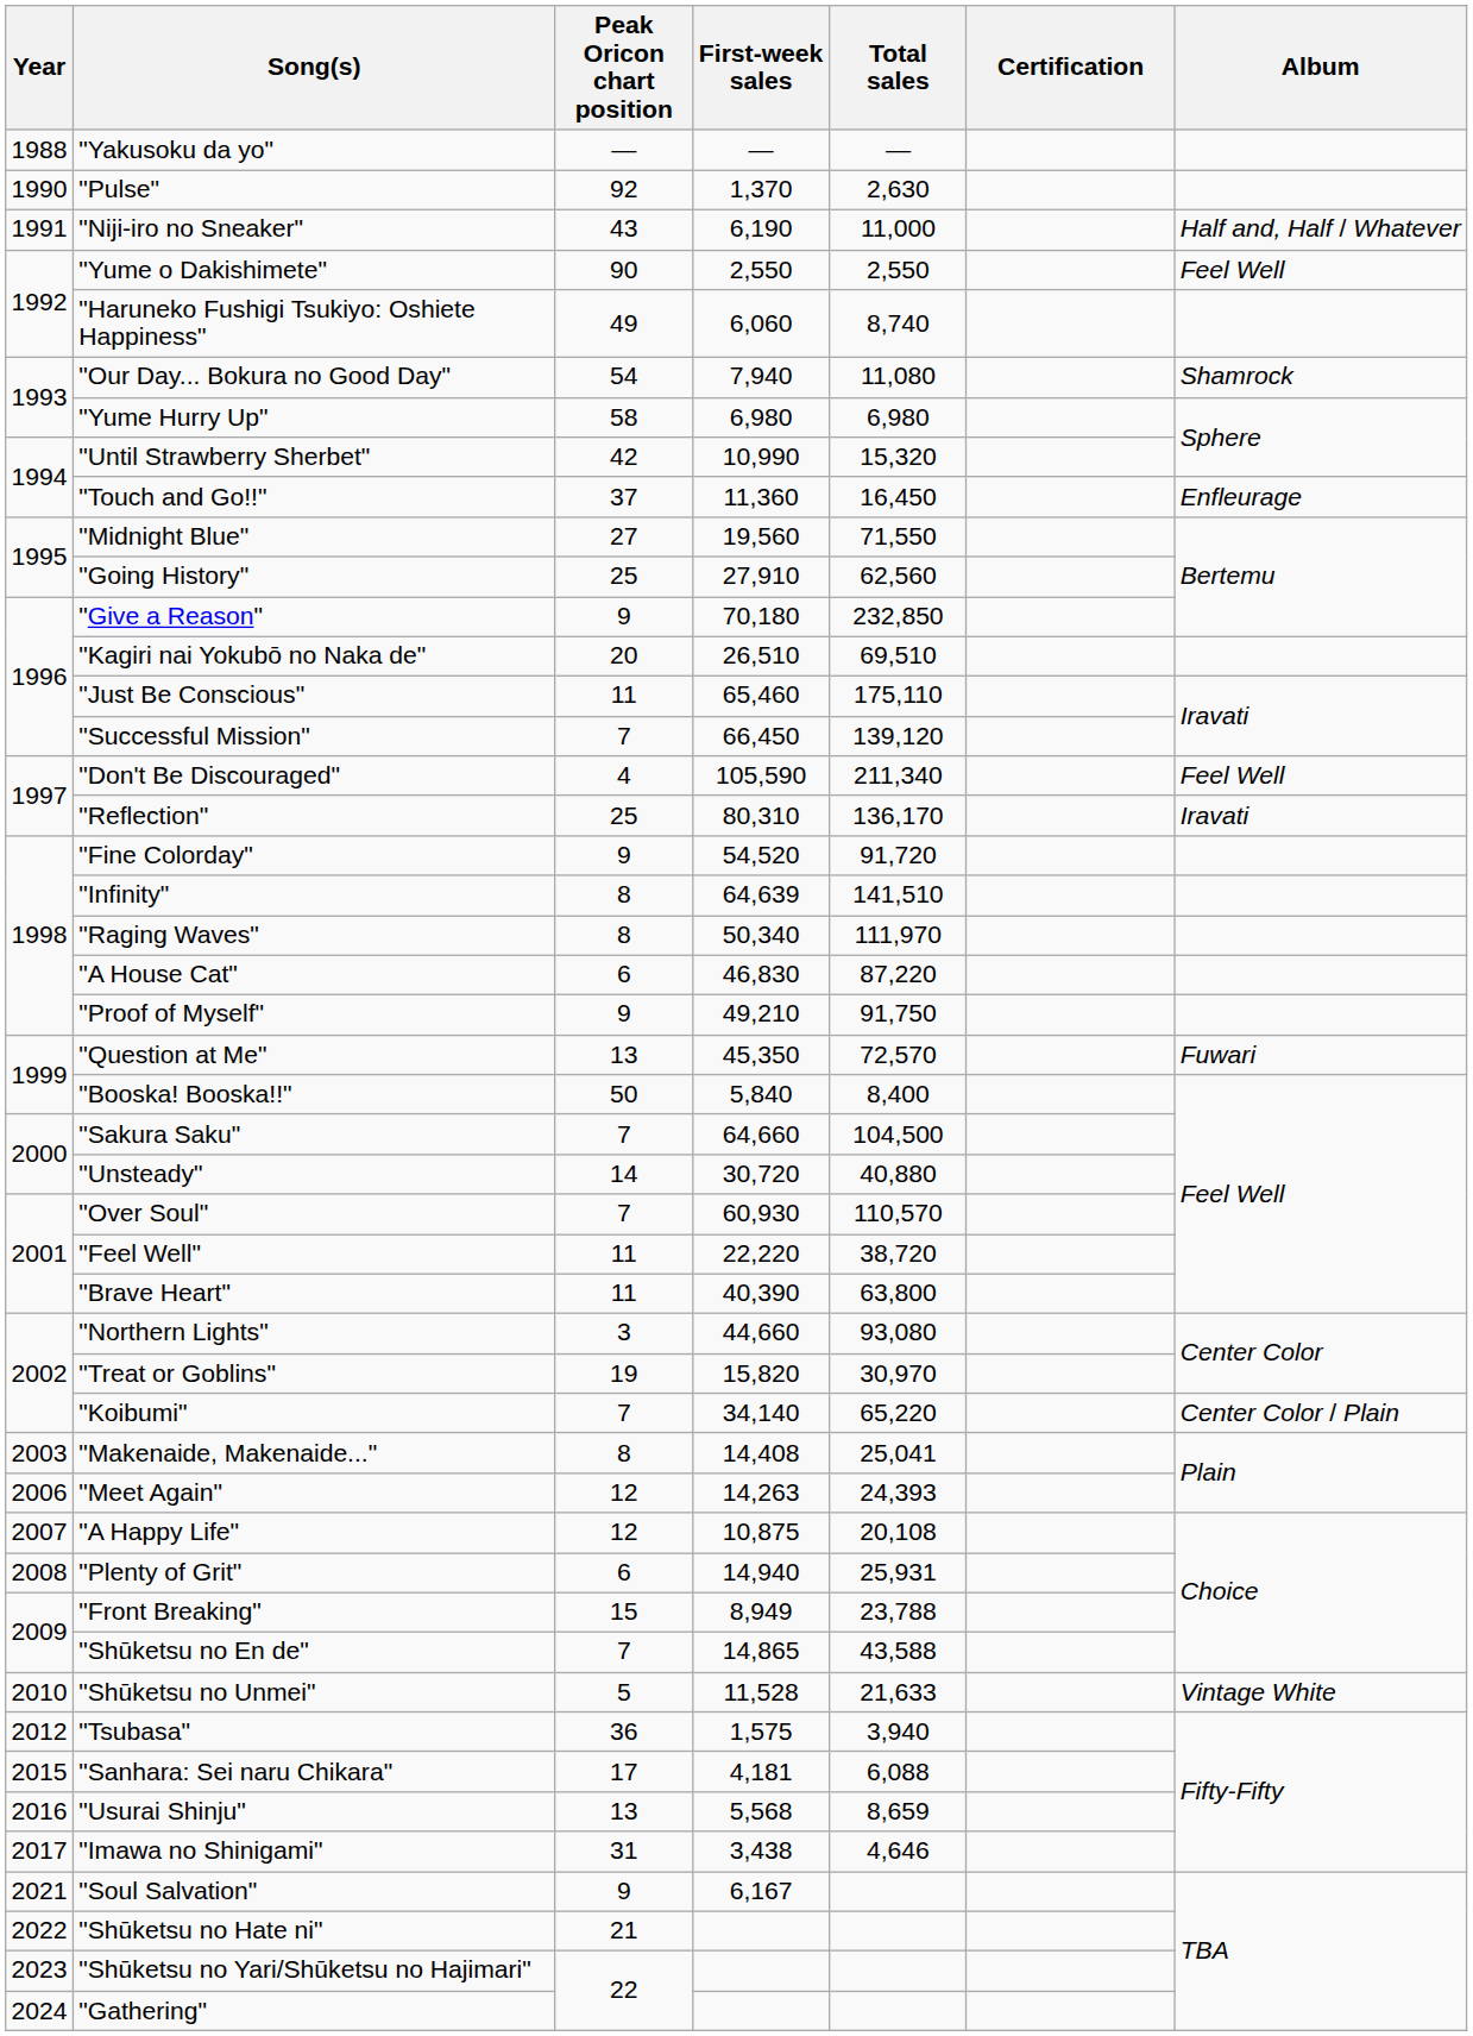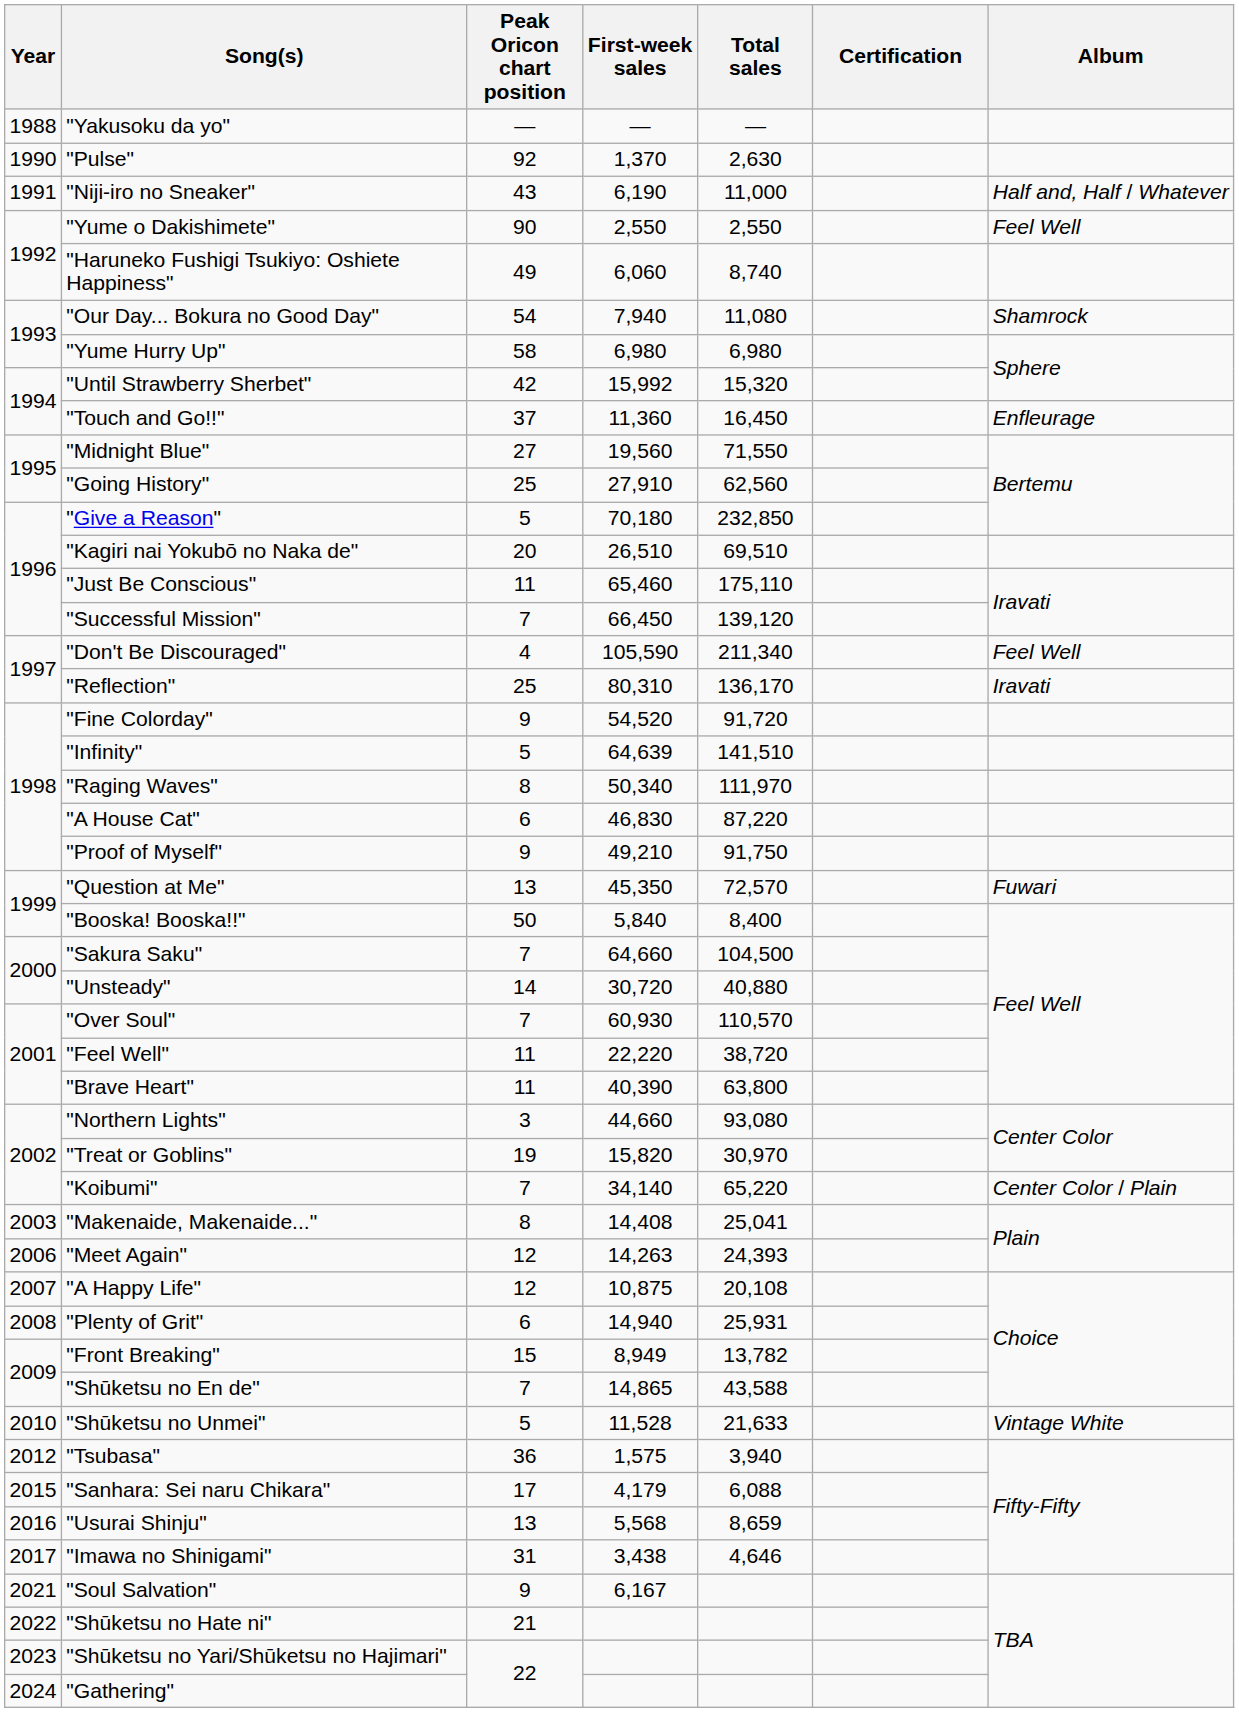 <table class="wikitable">
 <tr>
 <th rowspan="1">Year</th>
 <th rowspan="1" width="300">Song(s)</th>
 <th colspan="1" width="80">Peak Oricon<br> chart position</th>
 <th colspan="1" width="80">First-week sales</th>
 <th colspan="1" width="80">Total sales</th>
 <th rowspan="1" width="125">Certification</th>
 <th rowspan="1">Album</th>
 </tr>
 <tr>
 <td>1988</td>
 <td align="left">"Yakusoku da yo"</td>
 <td align="center">—</td>
 <td align="center">—</td>
 <td align="center">—</td>
 <td></td>
 <td></td>
 </tr>
 <tr>
 <td rowspan="1">1990</td>
 <td align="left">"Pulse"</td>
 <td align="center">92</td>
 <td align="center">1,370</td>
 <td align="center">2,630</td>
 <td></td>
 <td></td>
 </tr>
 <tr>
 <td rowspan="1">1991</td>
 <td align="left">"Niji-iro no Sneaker"</td>
 <td align="center">43</td>
 <td align="center">6,190</td>
 <td align="center">11,000</td>
 <td></td>
 <td rowspan="1"><em>Half and, Half</em> / <em>Whatever</em></td>
 </tr>
 <tr>
 <td rowspan="2">1992</td>
 <td align="left">"Yume o Dakishimete"</td>
 <td align="center">90</td>
 <td align="center">2,550</td>
 <td align="center">2,550</td>
 <td></td>
 <td rowspan="1"><em>Feel Well</em></td>
 </tr>
 <tr>
 <td align="left">"Haruneko Fushigi Tsukiyo: Oshiete Happiness"</td>
 <td align="center">49</td>
 <td align="center">6,060</td>
 <td align="center">8,740</td>
 <td></td>
 <td></td>
 </tr>
 <tr>
 <td rowspan="2">1993</td>
 <td align="left">"Our Day... Bokura no Good Day"</td>
 <td align="center">54</td>
 <td align="center">7,940</td>
 <td align="center">11,080</td>
 <td></td>
 <td rowspan="1"><em>Shamrock</em></td>
 </tr>
 <tr>
 <td align="left">"Yume Hurry Up"</td>
 <td align="center">58</td>
 <td align="center">6,980</td>
 <td align="center">6,980</td>
 <td></td>
 <td rowspan="2"><em>Sphere</em></td>
 </tr>
 <tr>
 <td rowspan="2">1994</td>
 <td align="left">"Until Strawberry Sherbet"</td>
 <td align="center">42</td>
-<td align="center">10,990</td>
+<td align="center">15,992</td>
 <td align="center">15,320</td>
 <td></td>
 </tr>
 <tr>
 <td align="left">"Touch and Go!!"</td>
 <td align="center">37</td>
 <td align="center">11,360</td>
 <td align="center">16,450</td>
 <td></td>
 <td rowspan="1"><em>Enfleurage</em></td>
 </tr>
 <tr>
 <td rowspan="2">1995</td>
 <td align="left">"Midnight Blue"</td>
 <td align="center">27</td>
 <td align="center">19,560</td>
 <td align="center">71,550</td>
 <td></td>
 <td rowspan="3"><em>Bertemu</em></td>
 </tr>
 <tr>
 <td align="left">"Going History"</td>
 <td align="center">25</td>
 <td align="center">27,910</td>
 <td align="center">62,560</td>
 <td></td>
 </tr>
 <tr>
 <td rowspan="4">1996</td>
 <td align="left">"<a href='#'>Give a Reason</a>"</td>
-<td align="center">9</td>
+<td align="center">5</td>
 <td align="center">70,180</td>
 <td align="center">232,850</td>
 <td></td>
 </tr>
 <tr>
 <td align="left">"Kagiri nai Yokubō no Naka de"</td>
 <td align="center">20</td>
 <td align="center">26,510</td>
 <td align="center">69,510</td>
 <td></td>
 <td></td>
 </tr>
 <tr>
 <td align="left">"Just Be Conscious"</td>
 <td align="center">11</td>
 <td align="center">65,460</td>
 <td align="center">175,110</td>
 <td></td>
 <td rowspan="2"><em>Iravati</em></td>
 </tr>
 <tr>
 <td align="left">"Successful Mission"</td>
 <td align="center">7</td>
 <td align="center">66,450</td>
 <td align="center">139,120</td>
 <td></td>
 </tr>
 <tr>
 <td rowspan="2">1997</td>
 <td align="left">"Don't Be Discouraged"</td>
 <td align="center">4</td>
 <td align="center">105,590</td>
 <td align="center">211,340</td>
 <td></td>
 <td rowspan="1"><em>Feel Well</em></td>
 </tr>
 <tr>
 <td align="left">"Reflection"</td>
 <td align="center">25</td>
 <td align="center">80,310</td>
 <td align="center">136,170</td>
 <td></td>
 <td rowspan="1"><em>Iravati</em></td>
 </tr>
 <tr>
 <td rowspan="5">1998</td>
 <td align="left">"Fine Colorday"</td>
 <td align="center">9</td>
 <td align="center">54,520</td>
 <td align="center">91,720</td>
 <td></td>
 <td></td>
 </tr>
 <tr>
 <td align="left">"Infinity"</td>
-<td align="center">8</td>
+<td align="center">5</td>
 <td align="center">64,639</td>
 <td align="center">141,510</td>
 <td></td>
 <td></td>
 </tr>
 <tr>
 <td align="left">"Raging Waves"</td>
 <td align="center">8</td>
 <td align="center">50,340</td>
 <td align="center">111,970</td>
 <td></td>
 <td></td>
 </tr>
 <tr>
 <td align="left">"A House Cat"</td>
 <td align="center">6</td>
 <td align="center">46,830</td>
 <td align="center">87,220</td>
 <td></td>
 <td></td>
 </tr>
 <tr>
 <td align="left">"Proof of Myself"</td>
 <td align="center">9</td>
 <td align="center">49,210</td>
 <td align="center">91,750</td>
 <td></td>
 <td></td>
 </tr>
 <tr>
 <td rowspan="2">1999</td>
 <td align="left">"Question at Me"</td>
 <td align="center">13</td>
 <td align="center">45,350</td>
 <td align="center">72,570</td>
 <td></td>
 <td rowspan="1"><em>Fuwari</em></td>
 </tr>
 <tr>
 <td align="left">"Booska! Booska!!"</td>
 <td align="center">50</td>
 <td align="center">5,840</td>
 <td align="center">8,400</td>
 <td></td>
 <td rowspan="6"><em>Feel Well</em></td>
 </tr>
 <tr>
 <td rowspan="2">2000</td>
 <td align="left">"Sakura Saku"</td>
 <td align="center">7</td>
 <td align="center">64,660</td>
 <td align="center">104,500</td>
 <td></td>
 </tr>
 <tr>
 <td align="left">"Unsteady"</td>
 <td align="center">14</td>
 <td align="center">30,720</td>
 <td align="center">40,880</td>
 <td></td>
 </tr>
 <tr>
 <td rowspan="3">2001</td>
 <td align="left">"Over Soul"</td>
 <td align="center">7</td>
 <td align="center">60,930</td>
 <td align="center">110,570</td>
 <td></td>
 </tr>
 <tr>
 <td align="left">"Feel Well"</td>
 <td align="center">11</td>
 <td align="center">22,220</td>
 <td align="center">38,720</td>
 <td></td>
 </tr>
 <tr>
 <td align="left">"Brave Heart"</td>
 <td align="center">11</td>
 <td align="center">40,390</td>
 <td align="center">63,800</td>
 <td></td>
 </tr>
 <tr>
 <td rowspan="3">2002</td>
 <td align="left">"Northern Lights"</td>
 <td align="center">3</td>
 <td align="center">44,660</td>
 <td align="center">93,080</td>
 <td></td>
 <td rowspan="2"><em>Center Color</em></td>
 </tr>
 <tr>
 <td align="left">"Treat or Goblins"</td>
 <td align="center">19</td>
 <td align="center">15,820</td>
 <td align="center">30,970</td>
 <td></td>
 </tr>
 <tr>
 <td align="left">"Koibumi"</td>
 <td align="center">7</td>
 <td align="center">34,140</td>
 <td align="center">65,220</td>
 <td></td>
 <td rowspan="1"><em>Center Color</em> / <em>Plain</em></td>
 </tr>
 <tr>
 <td rowspan="1">2003</td>
 <td align="left">"Makenaide, Makenaide..."</td>
 <td align="center">8</td>
 <td align="center">14,408</td>
 <td align="center">25,041</td>
 <td></td>
 <td rowspan="2"><em>Plain</em></td>
 </tr>
 <tr>
 <td rowspan="1">2006</td>
 <td align="left">"Meet Again"</td>
 <td align="center">12</td>
 <td align="center">14,263</td>
 <td align="center">24,393</td>
 <td></td>
 </tr>
 <tr>
 <td rowspan="1">2007</td>
 <td align="left">"A Happy Life"</td>
 <td align="center">12</td>
 <td align="center">10,875</td>
 <td align="center">20,108</td>
 <td></td>
 <td rowspan="4"><em>Choice</em></td>
 </tr>
 <tr>
 <td rowspan="1">2008</td>
 <td align="left">"Plenty of Grit"</td>
 <td align="center">6</td>
 <td align="center">14,940</td>
 <td align="center">25,931</td>
 <td></td>
 </tr>
 <tr>
 <td rowspan="2">2009</td>
 <td align="left">"Front Breaking"</td>
 <td align="center">15</td>
 <td align="center">8,949</td>
-<td align="center">23,788</td>
+<td align="center">13,782</td>
 <td></td>
 </tr>
 <tr>
 <td align="left">"Shūketsu no En de"</td>
 <td align="center">7</td>
 <td align="center">14,865</td>
 <td align="center">43,588</td>
 <td></td>
 </tr>
 <tr>
 <td rowspan="1">2010</td>
 <td align="left">"Shūketsu no Unmei"</td>
 <td align="center">5</td>
 <td align="center">11,528</td>
 <td align="center">21,633</td>
 <td></td>
 <td rowspan="1"><em>Vintage White</em></td>
 </tr>
 <tr>
 <td rowspan="1">2012</td>
 <td align="left">"Tsubasa"</td>
 <td align="center">36</td>
 <td align="center">1,575</td>
 <td align="center">3,940</td>
 <td></td>
 <td rowspan="4"><em>Fifty-Fifty</em></td>
 </tr>
 <tr>
 <td rowspan="1">2015</td>
 <td align="left">"Sanhara: Sei naru Chikara"</td>
 <td align="center">17</td>
-<td align="center">4,181</td>
+<td align="center">4,179</td>
 <td align="center">6,088</td>
 <td></td>
 </tr>
 <tr>
 <td rowspan="1">2016</td>
 <td align="left">"Usurai Shinju"</td>
 <td align="center">13</td>
 <td align="center">5,568</td>
 <td align="center">8,659</td>
 <td></td>
 </tr>
 <tr>
 <td rowspan="1">2017</td>
 <td align="left">"Imawa no Shinigami"</td>
 <td align="center">31</td>
 <td align="center">3,438</td>
 <td align="center">4,646</td>
 <td></td>
 </tr>
 <tr>
 <td rowspan="1">2021</td>
 <td align="left">"Soul Salvation"</td>
 <td align="center">9</td>
 <td align="center">6,167</td>
 <td align="center"></td>
 <td></td>
 <td rowspan="4"><em>TBA</em></td>
 </tr>
 <tr>
 <td rowspan="1">2022</td>
 <td align="left">"Shūketsu no Hate ni"</td>
 <td align="center">21</td>
 <td align="center"></td>
 <td align="center"></td>
 <td></td>
 </tr>
 <tr>
 <td rowspan="1">2023</td>
 <td align="left">"Shūketsu no Yari/Shūketsu no Hajimari"</td>
 <td align="center" rowspan="2">22</td>
 <td align="center"></td>
 <td align="center"></td>
 <td></td>
 </tr>
 <tr>
 <td rowspan="1">2024</td>
 <td align="left">"Gathering"</td>
 <td align="center"></td>
 <td align="center"></td>
 <td></td>
 </tr>
 <tr>
 </tr>
 </table>
